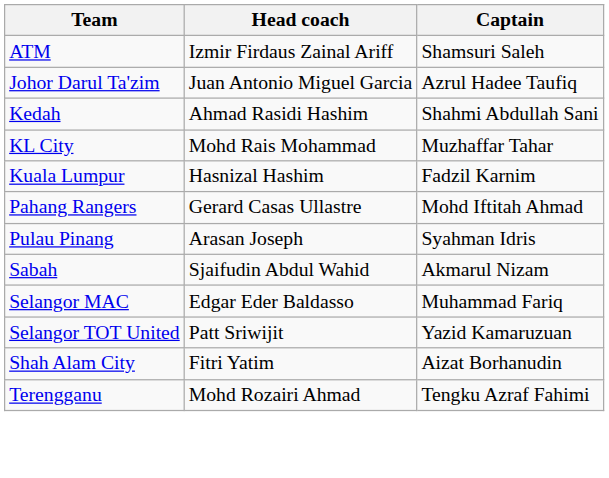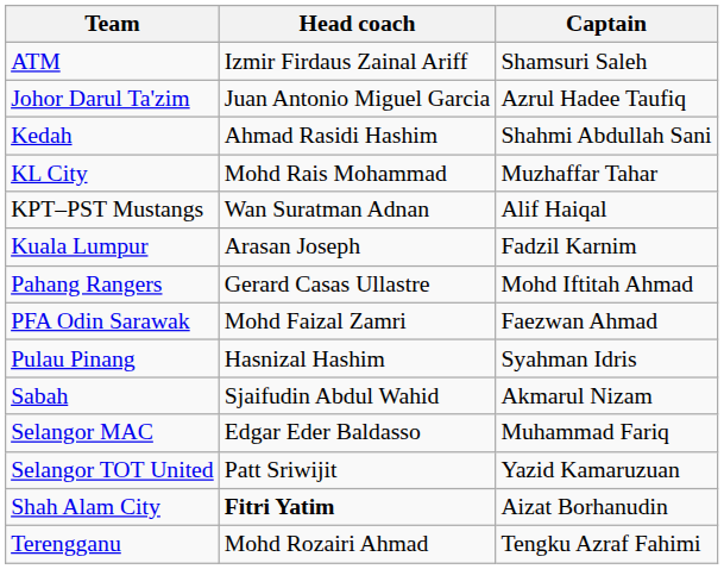 <table class="wikitable sortable">
 <tr>
 <th>Team</th>
 <th>Head coach</th>
 <th>Captain</th>
 </tr>
 <tr>
 <td><a href='#'>ATM</a></td>
 <td> Izmir Firdaus Zainal Ariff</td>
 <td> Shamsuri Saleh</td>
 </tr>
 <tr>
 <td><a href='#'>Johor Darul Ta'zim</a></td>
 <td> Juan Antonio Miguel Garcia</td>
 <td> Azrul Hadee Taufiq</td>
 </tr>
 <tr>
 <td><a href='#'>Kedah</a></td>
 <td> Ahmad Rasidi Hashim</td>
 <td> Shahmi Abdullah Sani</td>
 </tr>
 <tr>
 <td><a href='#'>KL City</a></td>
 <td> Mohd Rais Mohammad</td>
 <td> Muzhaffar Tahar</td>
 </tr>
 <tr>
+<td>KPT–PST Mustangs</td>
+<td> Wan Suratman Adnan</td>
+<td> Alif Haiqal</td>
+</tr>
+<tr>
 <td><a href='#'>Kuala Lumpur</a></td>
-<td> Hasnizal Hashim</td>
+<td> Arasan Joseph</td>
 <td> Fadzil Karnim</td>
 </tr>
 <tr>
 <td><a href='#'>Pahang Rangers</a></td>
 <td> Gerard Casas Ullastre</td>
 <td> Mohd Iftitah Ahmad</td>
 </tr>
 <tr>
+<td><a href='#'>PFA Odin Sarawak</a></td>
+<td> Mohd Faizal Zamri</td>
+<td> Faezwan Ahmad</td>
+</tr>
+<tr>
 <td><a href='#'>Pulau Pinang</a></td>
-<td> Arasan Joseph</td>
+<td> Hasnizal Hashim</td>
 <td> Syahman Idris</td>
 </tr>
 <tr>
 <td><a href='#'>Sabah</a></td>
 <td> Sjaifudin Abdul Wahid</td>
 <td> Akmarul Nizam</td>
 </tr>
 <tr>
 <td><a href='#'>Selangor MAC</a></td>
 <td> Edgar Eder Baldasso</td>
 <td> Muhammad Fariq</td>
 </tr>
 <tr>
 <td><a href='#'>Selangor TOT United</a></td>
 <td> Patt Sriwijit</td>
 <td> Yazid Kamaruzuan</td>
 </tr>
 <tr>
 <td><a href='#'>Shah Alam City</a></td>
-<td> Fitri Yatim</td>
+<td><strong> Fitri Yatim</strong></td>
 <td> Aizat Borhanudin</td>
 </tr>
 <tr>
 <td><a href='#'>Terengganu</a></td>
 <td> Mohd Rozairi Ahmad</td>
 <td> Tengku Azraf Fahimi</td>
 </tr>
 </table>
